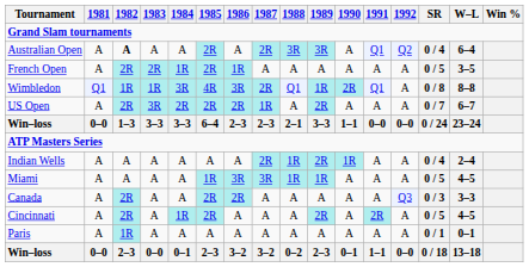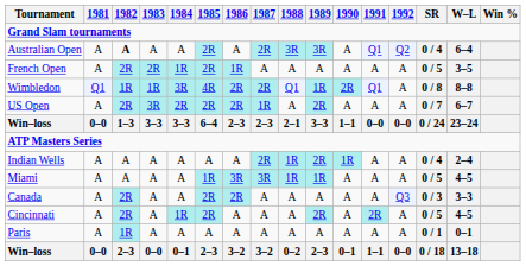 <table class=wikitable style=text-align:center;font-size:97%>
 <tr>
 <th>Tournament</th>
 <th><a href='#'>1981</a></th>
 <th><a href='#'>1982</a></th>
 <th><a href='#'>1983</a></th>
 <th><a href='#'>1984</a></th>
 <th><a href='#'>1985</a></th>
 <th><a href='#'>1986</a></th>
 <th><a href='#'>1987</a></th>
 <th><a href='#'>1988</a></th>
 <th><a href='#'>1989</a></th>
 <th><a href='#'>1990</a></th>
 <th><a href='#'>1991</a></th>
 <th><a href='#'>1992</a></th>
 <th>SR</th>
 <th>W–L</th>
 <th>Win %</th>
 </tr>
 <tr>
 <td colspan=23 align=left><strong><a href='#'>Grand Slam tournaments</a></strong></td>
 </tr>
 <tr>
 <td align=left><a href='#'>Australian Open</a></td>
 <td>A</td>
 <td><strong>A</strong></td>
 <td>A</td>
 <td>A</td>
 <td bgcolor=afeeee><a href='#'>2R</a></td>
 <td>A</td>
 <td bgcolor=afeeee><a href='#'>2R</a></td>
 <td bgcolor=afeeee><a href='#'>3R</a></td>
 <td bgcolor=afeeee><a href='#'>3R</a></td>
 <td>A</td>
 <td bgcolor=ecf2ff><a href='#'>Q1</a></td>
 <td bgcolor=ecf2ff><a href='#'>Q2</a></td>
 <th>0 / 4</th>
 <th>6–4</th>
 <th></th>
 </tr>
 <tr>
 <td align=left><a href='#'>French Open</a></td>
 <td>A</td>
 <td bgcolor=afeeee><a href='#'>2R</a></td>
 <td bgcolor=afeeee><a href='#'>2R</a></td>
 <td bgcolor=afeeee><a href='#'>1R</a></td>
 <td bgcolor=afeeee><a href='#'>2R</a></td>
 <td bgcolor=afeeee><a href='#'>1R</a></td>
 <td>A</td>
 <td>A</td>
 <td>A</td>
 <td>A</td>
 <td>A</td>
 <td>A</td>
 <th>0 / 5</th>
 <th>3–5</th>
 <th></th>
 </tr>
 <tr>
 <td align=left><a href='#'>Wimbledon</a></td>
 <td bgcolor=ecf2ff><a href='#'>Q1</a></td>
 <td bgcolor=afeeee><a href='#'>1R</a></td>
 <td bgcolor=afeeee><a href='#'>1R</a></td>
 <td bgcolor=afeeee><a href='#'>3R</a></td>
 <td bgcolor=afeeee><a href='#'>4R</a></td>
-<td bgcolor=afeeee><a href='#'>3R</a></td>
+<td bgcolor=afeeee><a href='#'>2R</a></td>
 <td bgcolor=afeeee><a href='#'>2R</a></td>
 <td bgcolor=ecf2ff><a href='#'>Q1</a></td>
 <td bgcolor=afeeee><a href='#'>1R</a></td>
 <td bgcolor=afeeee><a href='#'>2R</a></td>
 <td bgcolor=ecf2ff><a href='#'>Q1</a></td>
 <td>A</td>
 <th>0 / 8</th>
 <th>8–8</th>
 <th></th>
 </tr>
 <tr>
 <td align=left><a href='#'>US Open</a></td>
 <td>A</td>
 <td bgcolor=afeeee><a href='#'>2R</a></td>
 <td bgcolor=afeeee><a href='#'>3R</a></td>
 <td bgcolor=afeeee><a href='#'>2R</a></td>
 <td bgcolor=afeeee><a href='#'>2R</a></td>
 <td bgcolor=afeeee><a href='#'>2R</a></td>
 <td bgcolor=afeeee><a href='#'>1R</a></td>
 <td>A</td>
 <td bgcolor=afeeee><a href='#'>2R</a></td>
 <td>A</td>
 <td>A</td>
 <td>A</td>
 <th>0 / 7</th>
 <th>6–7</th>
 <th></th>
 </tr>
 <tr>
 <th style=text-align:left>Win–loss</th>
 <th>0–0</th>
 <th>1–3</th>
 <th>3–3</th>
 <th>3–3</th>
 <th>6–4</th>
 <th>2–3</th>
 <th>2–3</th>
 <th>2–1</th>
 <th>3–3</th>
 <th>1–1</th>
 <th>0–0</th>
 <th>0–0</th>
 <th>0 / 24</th>
 <th>23–24</th>
 <th></th>
 </tr>
 <tr>
 <td colspan=23 align=left><strong><a href='#'>ATP Masters Series</a></strong></td>
 </tr>
 <tr>
 <td align=left><a href='#'>Indian Wells</a></td>
 <td>A</td>
 <td>A</td>
 <td>A</td>
 <td>A</td>
 <td>A</td>
 <td>A</td>
 <td bgcolor=afeeee><a href='#'>2R</a></td>
 <td bgcolor=afeeee><a href='#'>1R</a></td>
 <td bgcolor=afeeee><a href='#'>2R</a></td>
 <td bgcolor=afeeee><a href='#'>1R</a></td>
 <td>A</td>
 <td>A</td>
 <th>0 / 4</th>
 <th>2–4</th>
 <th></th>
 </tr>
 <tr>
 <td align=left><a href='#'>Miami</a></td>
 <td>A</td>
 <td>A</td>
 <td>A</td>
 <td>A</td>
 <td bgcolor=afeeee><a href='#'>1R</a></td>
 <td bgcolor=afeeee><a href='#'>3R</a></td>
 <td bgcolor=afeeee><a href='#'>3R</a></td>
 <td bgcolor=afeeee><a href='#'>1R</a></td>
 <td bgcolor=afeeee><a href='#'>1R</a></td>
 <td>A</td>
 <td>A</td>
 <td>A</td>
 <th>0 / 5</th>
 <th>4–5</th>
 <th></th>
 </tr>
 <tr>
 <td align=left><a href='#'>Canada</a></td>
 <td>A</td>
 <td bgcolor=afeeee><a href='#'>2R</a></td>
 <td>A</td>
 <td>A</td>
 <td bgcolor=afeeee><a href='#'>2R</a></td>
 <td bgcolor=afeeee><a href='#'>2R</a></td>
 <td>A</td>
 <td>A</td>
 <td>A</td>
 <td>A</td>
 <td>A</td>
 <td bgcolor=ecf2ff><a href='#'>Q3</a></td>
 <th>0 / 3</th>
 <th>3–3</th>
 <th></th>
 </tr>
 <tr>
 <td align=left><a href='#'>Cincinnati</a></td>
 <td>A</td>
 <td bgcolor=afeeee><a href='#'>2R</a></td>
 <td>A</td>
 <td bgcolor=afeeee><a href='#'>1R</a></td>
 <td bgcolor=afeeee><a href='#'>2R</a></td>
 <td>A</td>
 <td>A</td>
 <td>A</td>
 <td bgcolor=afeeee><a href='#'>2R</a></td>
 <td>A</td>
 <td bgcolor=afeeee><a href='#'>2R</a></td>
 <td>A</td>
 <th>0 / 5</th>
 <th>4–5</th>
 <th></th>
 </tr>
 <tr>
 <td align=left><a href='#'>Paris</a></td>
 <td>A</td>
 <td bgcolor=afeeee><a href='#'>1R</a></td>
 <td>A</td>
 <td>A</td>
 <td>A</td>
 <td>A</td>
 <td>A</td>
 <td>A</td>
 <td>A</td>
 <td>A</td>
 <td>A</td>
 <td>A</td>
 <th>0 / 1</th>
 <th>0–1</th>
 <th></th>
 </tr>
 <tr>
 <th style=text-align:left>Win–loss</th>
 <th>0–0</th>
 <th>2–3</th>
 <th>0–0</th>
 <th>0–1</th>
 <th>2–3</th>
 <th>3–2</th>
 <th>3–2</th>
 <th>0–2</th>
 <th>2–3</th>
 <th>0–1</th>
 <th>1–1</th>
 <th>0–0</th>
 <th>0 / 18</th>
 <th>13–18</th>
 <th></th>
 </tr>
 </table>
